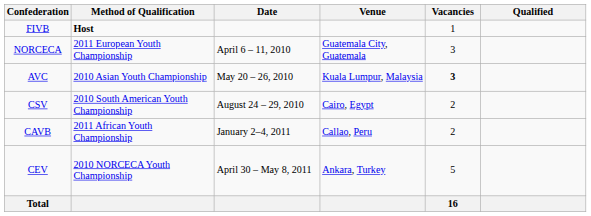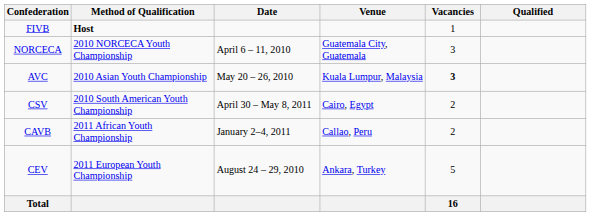 <table class="wikitable">
 <tr>
 <th width=50>Confederation</th>
 <th width=220>Method of Qualification</th>
 <th width=160>Date</th>
 <th width=160>Venue</th>
 <th width=80>Vacancies</th>
 <th width=160>Qualified</th>
 </tr>
 <tr>
 <td align=center><a href='#'>FIVB</a></td>
 <td><strong>Host</strong></td>
 <td></td>
 <td></td>
 <td style="text-align:center;">1</td>
 <td></td>
 </tr>
 <tr>
 <td align=center><a href='#'>NORCECA</a></td>
-<td><a href='#'>2011 European Youth Championship</a></td>
+<td><a href='#'>2010 NORCECA Youth Championship</a></td>
 <td>April 6 – 11, 2010</td>
 <td> <a href='#'>Guatemala City</a>, <a href='#'>Guatemala</a></td>
 <td style="text-align:center;">3</td>
 <td><br><br></td>
 </tr>
 <tr>
 <td align=center><a href='#'>AVC</a></td>
 <td><a href='#'>2010 Asian Youth Championship</a></td>
 <td>May 20 – 26, 2010</td>
 <td> <a href='#'>Kuala Lumpur</a>, <a href='#'>Malaysia</a></td>
 <td style="text-align:center;"><strong>3</strong></td>
 <td><br><br></td>
 </tr>
 <tr>
 <td align=center><a href='#'>CSV</a></td>
 <td><a href='#'>2010 South American Youth Championship</a></td>
-<td>August 24 – 29, 2010</td>
+<td>April 30 – May 8, 2011</td>
 <td> <a href='#'>Cairo</a>, <a href='#'>Egypt</a></td>
 <td style="text-align:center;">2</td>
 <td><br></td>
 </tr>
 <tr>
 <td align=center><a href='#'>CAVB</a></td>
 <td><a href='#'>2011 African Youth Championship</a></td>
 <td>January 2–4, 2011</td>
 <td> <a href='#'>Callao</a>, <a href='#'>Peru</a></td>
 <td style="text-align:center;">2</td>
 <td><br></td>
 </tr>
 <tr>
 <td align=center><a href='#'>CEV</a></td>
-<td><a href='#'>2010 NORCECA Youth Championship</a></td>
-<td>April 30 – May 8, 2011</td>
+<td><a href='#'>2011 European Youth Championship</a></td>
+<td>August 24 – 29, 2010</td>
 <td> <a href='#'>Ankara</a>, <a href='#'>Turkey</a></td>
 <td style="text-align:center;">5</td>
 <td><br><br><br><br></td>
 </tr>
 <tr>
 <th>Total</th>
 <th></th>
 <th></th>
 <th></th>
 <th>16</th>
 <th></th>
 </tr>
 </table>
